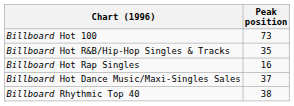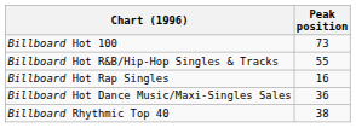 <table class="wikitable">
 <tr>
 <th>Chart (1996)</th>
 <th>Peak<br>position</th>
 </tr>
 <tr>
 <td><em>Billboard</em> Hot 100</td>
 <td align="center">73</td>
 </tr>
 <tr>
 <td><em>Billboard</em> Hot R&B/Hip-Hop Singles & Tracks</td>
-<td align="center">35</td>
+<td align="center">55</td>
 </tr>
 <tr>
 <td><em>Billboard</em> Hot Rap Singles</td>
 <td align="center">16</td>
 </tr>
 <tr>
 <td><em>Billboard</em> Hot Dance Music/Maxi-Singles Sales</td>
-<td align="center">37</td>
+<td align="center">36</td>
 </tr>
 <tr>
 <td><em>Billboard</em> Rhythmic Top 40</td>
 <td align="center">38</td>
 </tr>
 </table>
